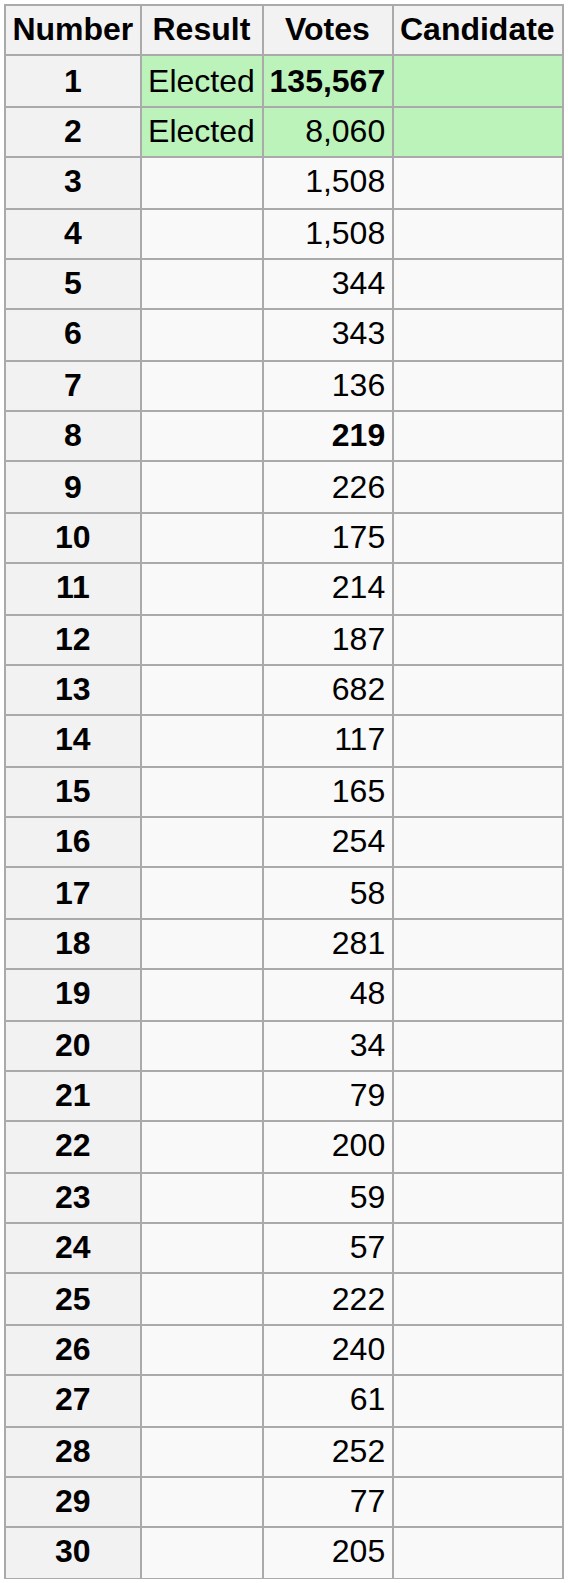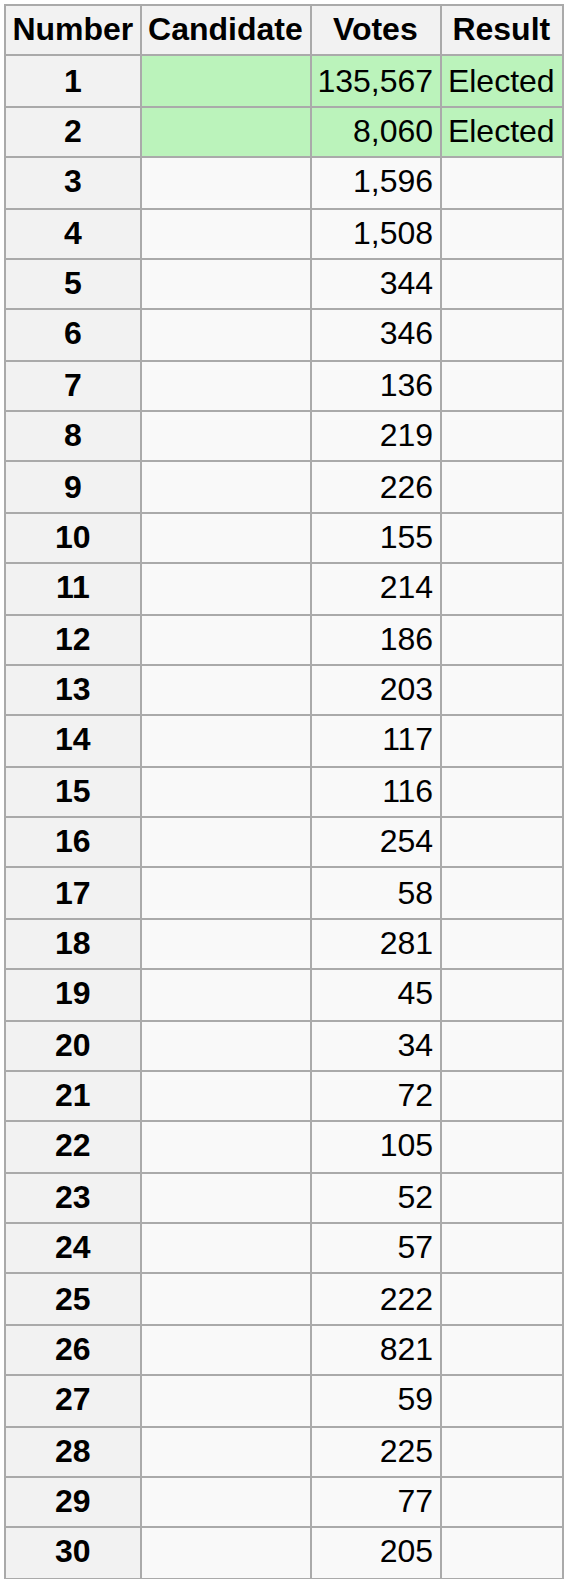 <table class="wikitable sortable col3right">
 <tr>
 <th scope="col">Number</th>
+<th scope="col">Candidate</th>
+<th scope="col">Votes</th>
 <th scope="col">Result</th>
-<th scope="col">Votes</th>
-<th scope="col">Candidate</th>
 </tr>
 <tr bgcolor=bbf3bb>
 <th scope="row">1</th>
+<td></td>
+<td align="right">135,567</td>
 <td>Elected</td>
-<td align="right"><strong>135,567</strong></td>
-<td></td>
 </tr>
 <tr bgcolor=bbf3bb>
 <th scope="row">2</th>
+<td></td>
+<td align="right">8,060</td>
 <td>Elected</td>
-<td align="right">8,060</td>
-<td></td>
 </tr>
 <tr>
 <th scope="row">3</th>
 <td></td>
-<td align="right">1,508</td>
+<td align="right">1,596</td>
 <td></td>
 </tr>
 <tr>
 <th scope="row">4</th>
 <td></td>
 <td align="right">1,508</td>
 <td></td>
 </tr>
 <tr>
 <th scope="row">5</th>
 <td></td>
 <td align="right">344</td>
 <td></td>
 </tr>
 <tr>
 <th scope="row">6</th>
 <td></td>
-<td align="right">343</td>
+<td align="right">346</td>
 <td></td>
 </tr>
 <tr>
 <th scope="row">7</th>
 <td></td>
 <td align="right">136</td>
 <td></td>
 </tr>
 <tr>
 <th scope="row">8</th>
 <td></td>
-<td align="right"><strong>219</strong></td>
+<td align="right">219</td>
 <td></td>
 </tr>
 <tr>
 <th scope="row">9</th>
 <td></td>
 <td align="right">226</td>
 <td></td>
 </tr>
 <tr>
 <th scope="row">10</th>
 <td></td>
-<td align="right">175</td>
+<td align="right">155</td>
 <td></td>
 </tr>
 <tr>
 <th scope="row">11</th>
 <td></td>
 <td align="right">214</td>
 <td></td>
 </tr>
 <tr>
 <th scope="row">12</th>
 <td></td>
-<td align="right">187</td>
+<td align="right">186</td>
 <td></td>
 </tr>
 <tr>
 <th scope="row">13</th>
 <td></td>
-<td align="right">682</td>
+<td align="right">203</td>
 <td></td>
 </tr>
 <tr>
 <th scope="row">14</th>
 <td></td>
 <td align="right">117</td>
 <td></td>
 </tr>
 <tr>
 <th scope="row">15</th>
 <td></td>
-<td align="right">165</td>
+<td align="right">116</td>
 <td></td>
 </tr>
 <tr>
 <th scope="row">16</th>
 <td></td>
 <td align="right">254</td>
 <td></td>
 </tr>
 <tr>
 <th scope="row">17</th>
 <td></td>
 <td align="right">58</td>
 <td></td>
 </tr>
 <tr>
 <th scope="row">18</th>
 <td></td>
 <td align="right">281</td>
 <td></td>
 </tr>
 <tr>
 <th scope="row">19</th>
 <td></td>
-<td align="right">48</td>
+<td align="right">45</td>
 <td></td>
 </tr>
 <tr>
 <th scope="row">20</th>
 <td></td>
 <td align="right">34</td>
 <td></td>
 </tr>
 <tr>
 <th scope="row">21</th>
 <td></td>
-<td align="right">79</td>
+<td align="right">72</td>
 <td></td>
 </tr>
 <tr>
 <th scope="row">22</th>
 <td></td>
-<td align="right">200</td>
+<td align="right">105</td>
 <td></td>
 </tr>
 <tr>
 <th scope="row">23</th>
 <td></td>
-<td align="right">59</td>
+<td align="right">52</td>
 <td></td>
 </tr>
 <tr>
 <th scope="row">24</th>
 <td></td>
 <td align="right">57</td>
 <td></td>
 </tr>
 <tr>
 <th scope="row">25</th>
 <td></td>
 <td align="right">222</td>
 <td></td>
 </tr>
 <tr>
 <th scope="row">26</th>
 <td></td>
-<td align="right">240</td>
+<td align="right">821</td>
 <td></td>
 </tr>
 <tr>
 <th scope="row">27</th>
 <td></td>
-<td align="right">61</td>
+<td align="right">59</td>
 <td></td>
 </tr>
 <tr>
 <th scope="row">28</th>
 <td></td>
-<td align="right">252</td>
+<td align="right">225</td>
 <td></td>
 </tr>
 <tr>
 <th scope="row">29</th>
 <td></td>
 <td align="right">77</td>
 <td></td>
 </tr>
 <tr>
 <th scope="row">30</th>
 <td></td>
 <td align="right">205</td>
 <td></td>
 </tr>
 </table>
